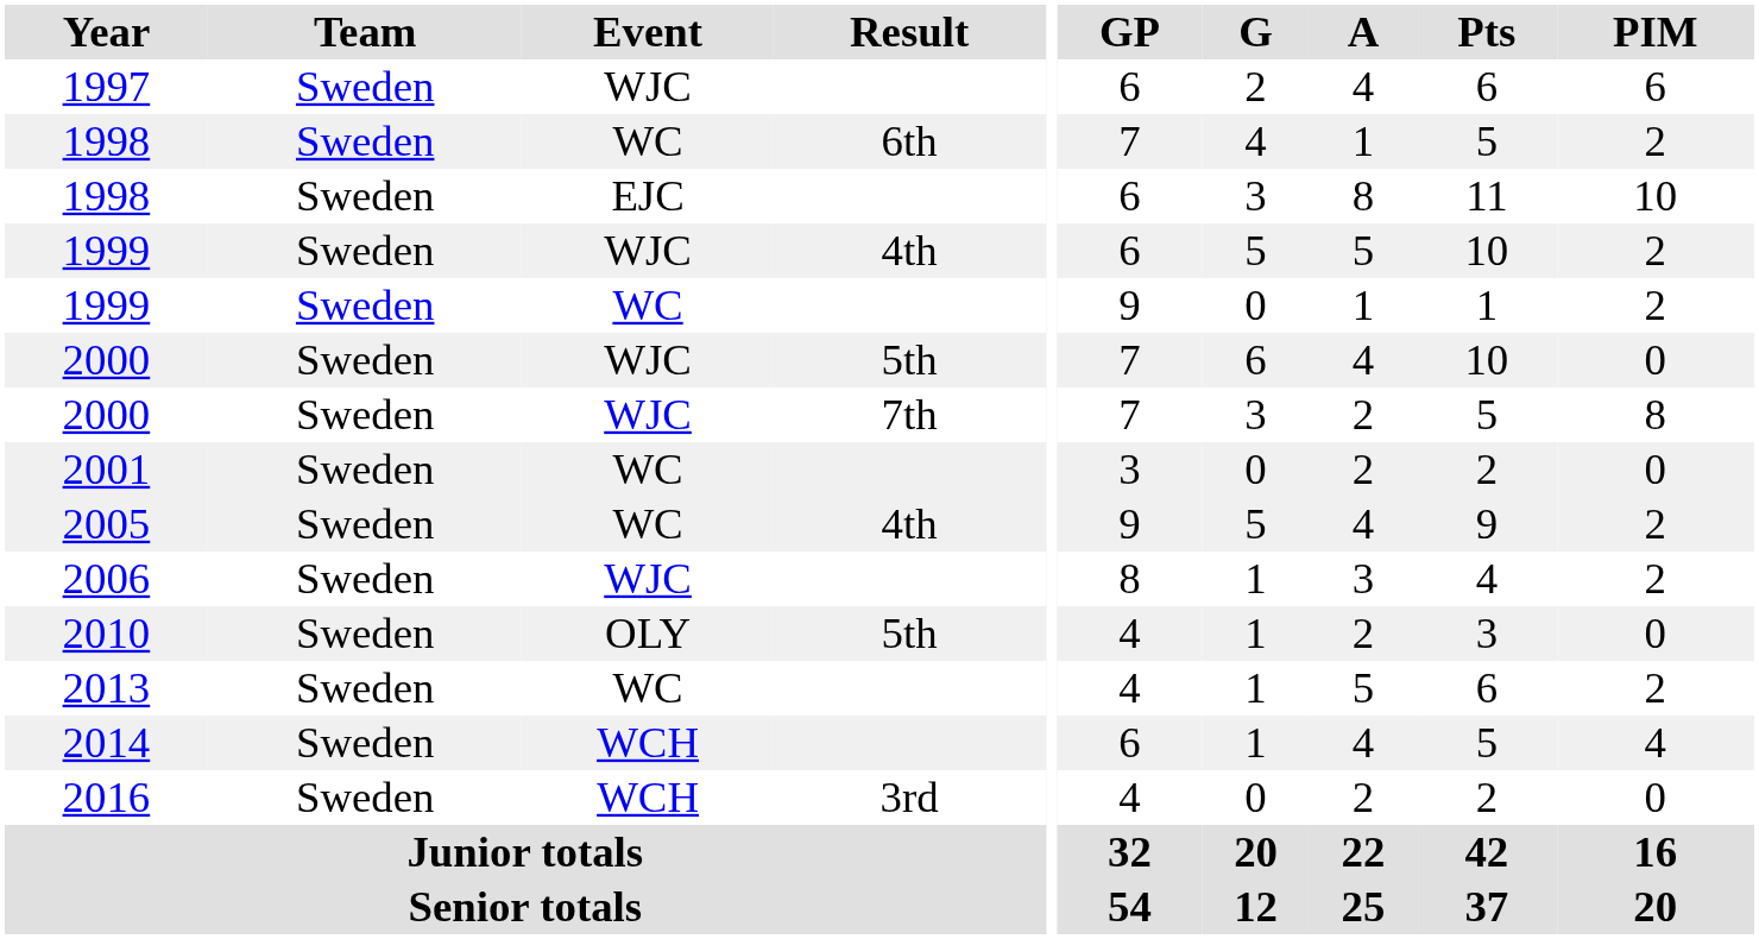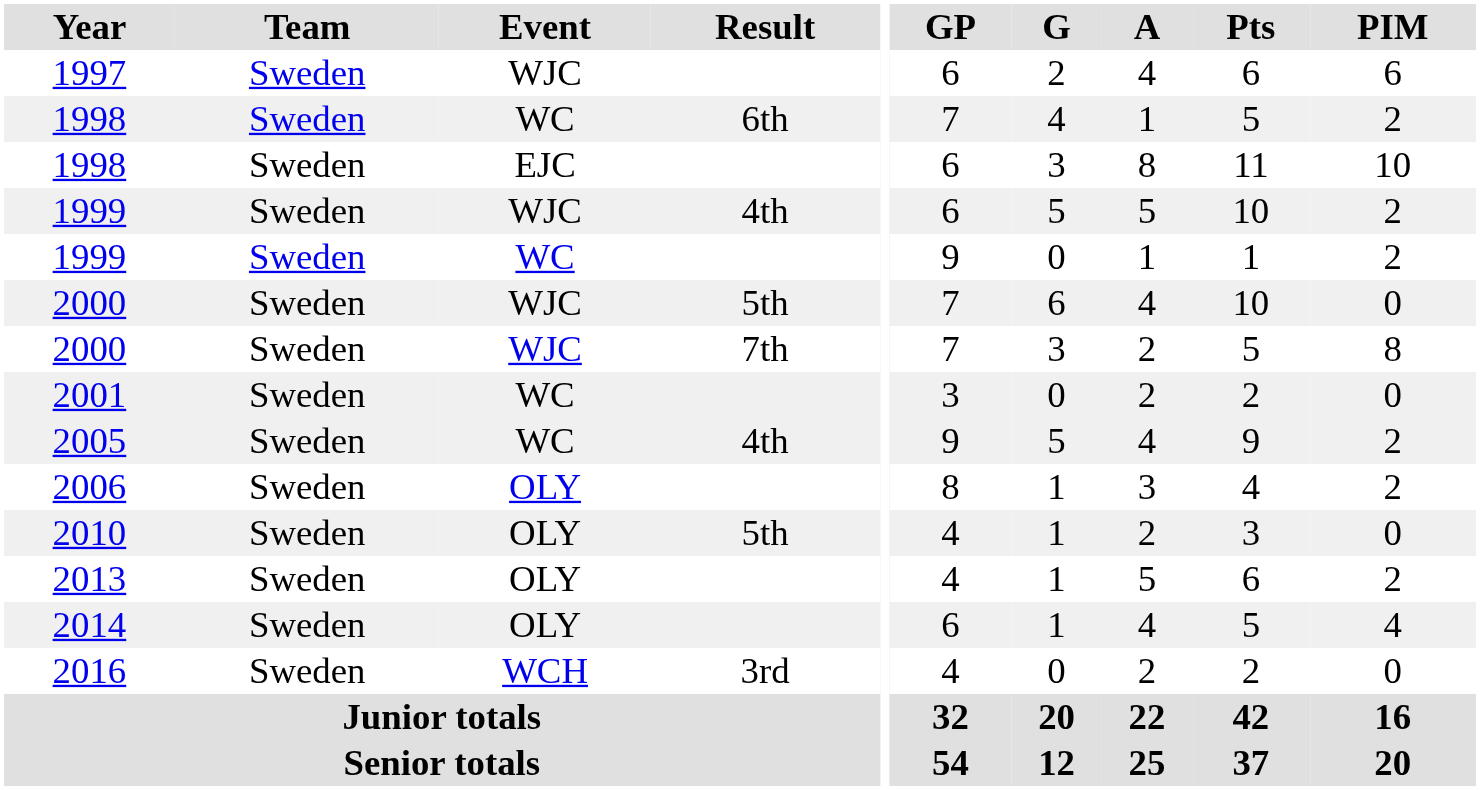 <table border="0" cellpadding="1" cellspacing="0" ID="Table3" style="text-align:center; width:40em">
 <tr bgcolor="#e0e0e0">
 <th>Year</th>
 <th>Team</th>
 <th>Event</th>
 <th>Result</th>
 <th rowspan="102" bgcolor="#ffffff"></th>
 <th>GP</th>
 <th>G</th>
 <th>A</th>
 <th>Pts</th>
 <th>PIM</th>
 </tr>
 <tr>
 <td><a href='#'>1997</a></td>
 <td><a href='#'>Sweden</a></td>
 <td>WJC</td>
 <td></td>
 <td>6</td>
 <td>2</td>
 <td>4</td>
 <td>6</td>
 <td>6</td>
 </tr>
 <tr bgcolor="#f0f0f0">
 <td><a href='#'>1998</a></td>
 <td><a href='#'>Sweden</a></td>
 <td>WC</td>
 <td>6th</td>
 <td>7</td>
 <td>4</td>
 <td>1</td>
 <td>5</td>
 <td>2</td>
 </tr>
 <tr>
 <td><a href='#'>1998</a></td>
 <td>Sweden</td>
 <td>EJC</td>
 <td></td>
 <td>6</td>
 <td>3</td>
 <td>8</td>
 <td>11</td>
 <td>10</td>
 </tr>
 <tr bgcolor="#f0f0f0">
 <td><a href='#'>1999</a></td>
 <td>Sweden</td>
 <td>WJC</td>
 <td>4th</td>
 <td>6</td>
 <td>5</td>
 <td>5</td>
 <td>10</td>
 <td>2</td>
 </tr>
 <tr>
 <td><a href='#'>1999</a></td>
 <td><a href='#'>Sweden</a></td>
 <td><a href='#'>WC</a></td>
 <td></td>
 <td>9</td>
 <td>0</td>
 <td>1</td>
 <td>1</td>
 <td>2</td>
 </tr>
 <tr bgcolor="#f0f0f0">
 <td><a href='#'>2000</a></td>
 <td>Sweden</td>
 <td>WJC</td>
 <td>5th</td>
 <td>7</td>
 <td>6</td>
 <td>4</td>
 <td>10</td>
 <td>0</td>
 </tr>
 <tr>
 <td><a href='#'>2000</a></td>
 <td>Sweden</td>
 <td><a href='#'>WJC</a></td>
 <td>7th</td>
 <td>7</td>
 <td>3</td>
 <td>2</td>
 <td>5</td>
 <td>8</td>
 </tr>
 <tr bgcolor="#f0f0f0">
 <td><a href='#'>2001</a></td>
 <td>Sweden</td>
 <td>WC</td>
 <td></td>
 <td>3</td>
 <td>0</td>
 <td>2</td>
 <td>2</td>
 <td>0</td>
 </tr>
 <tr bgcolor="#f0f0f0">
 <td><a href='#'>2005</a></td>
 <td>Sweden</td>
 <td>WC</td>
 <td>4th</td>
 <td>9</td>
 <td>5</td>
 <td>4</td>
 <td>9</td>
 <td>2</td>
 </tr>
 <tr>
 <td><a href='#'>2006</a></td>
 <td>Sweden</td>
-<td><a href='#'>WJC</a></td>
+<td><a href='#'>OLY</a></td>
 <td></td>
 <td>8</td>
 <td>1</td>
 <td>3</td>
 <td>4</td>
 <td>2</td>
 </tr>
 <tr bgcolor="#f0f0f0">
 <td><a href='#'>2010</a></td>
 <td>Sweden</td>
 <td>OLY</td>
 <td>5th</td>
 <td>4</td>
 <td>1</td>
 <td>2</td>
 <td>3</td>
 <td>0</td>
 </tr>
 <tr>
 <td><a href='#'>2013</a></td>
 <td>Sweden</td>
-<td>WC</td>
+<td>OLY</td>
 <td></td>
 <td>4</td>
 <td>1</td>
 <td>5</td>
 <td>6</td>
 <td>2</td>
 </tr>
 <tr bgcolor="#f0f0f0">
 <td><a href='#'>2014</a></td>
 <td>Sweden</td>
-<td><a href='#'>WCH</a></td>
+<td>OLY</td>
 <td></td>
 <td>6</td>
 <td>1</td>
 <td>4</td>
 <td>5</td>
 <td>4</td>
 </tr>
 <tr>
 <td><a href='#'>2016</a></td>
 <td>Sweden</td>
 <td><a href='#'>WCH</a></td>
 <td>3rd</td>
 <td>4</td>
 <td>0</td>
 <td>2</td>
 <td>2</td>
 <td>0</td>
 </tr>
 <tr bgcolor="#e0e0e0">
 <th colspan="4">Junior totals</th>
 <th>32</th>
 <th>20</th>
 <th>22</th>
 <th>42</th>
 <th>16</th>
 </tr>
 <tr bgcolor="#e0e0e0">
 <th colspan="4">Senior totals</th>
 <th>54</th>
 <th>12</th>
 <th>25</th>
 <th>37</th>
 <th>20</th>
 </tr>
 </table>
